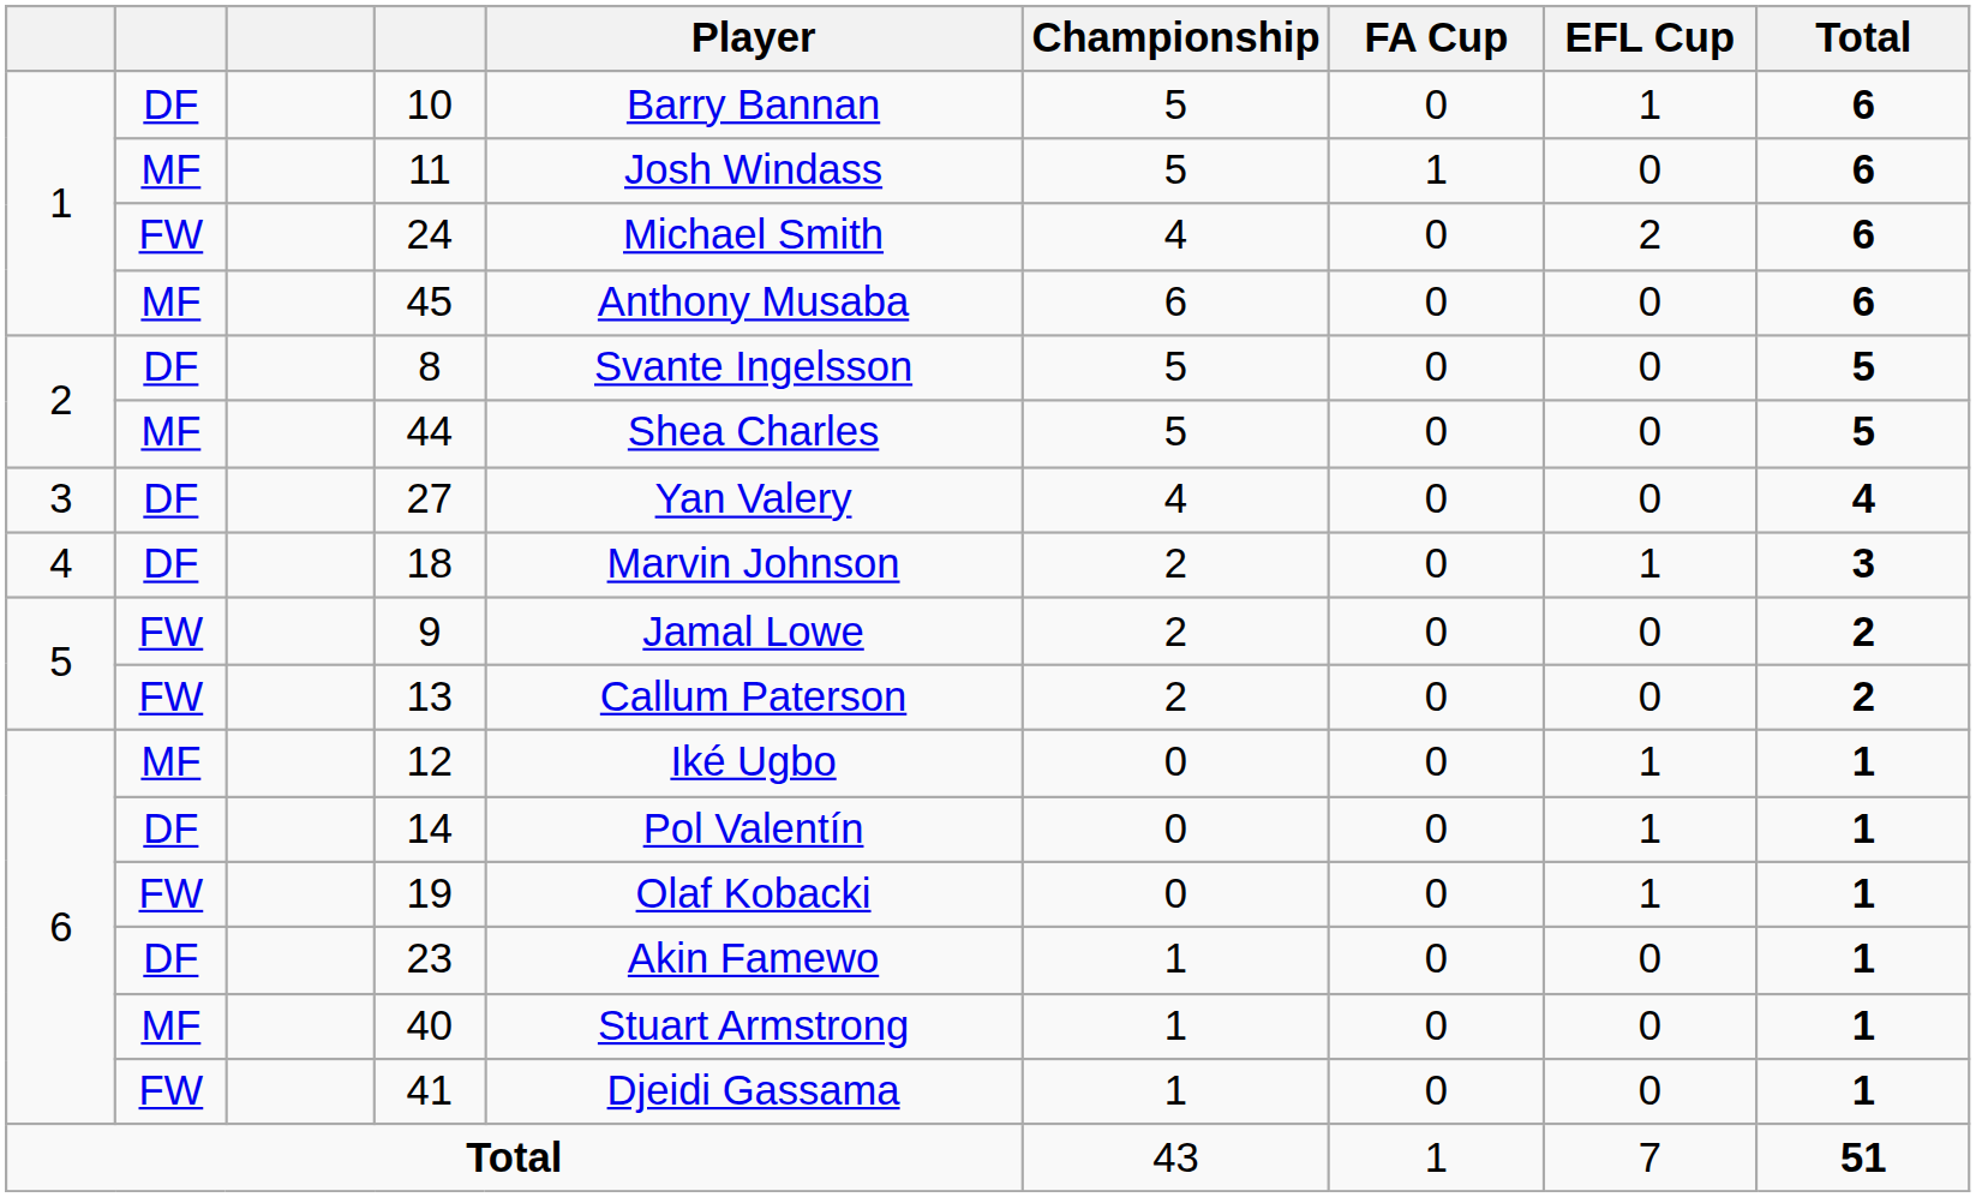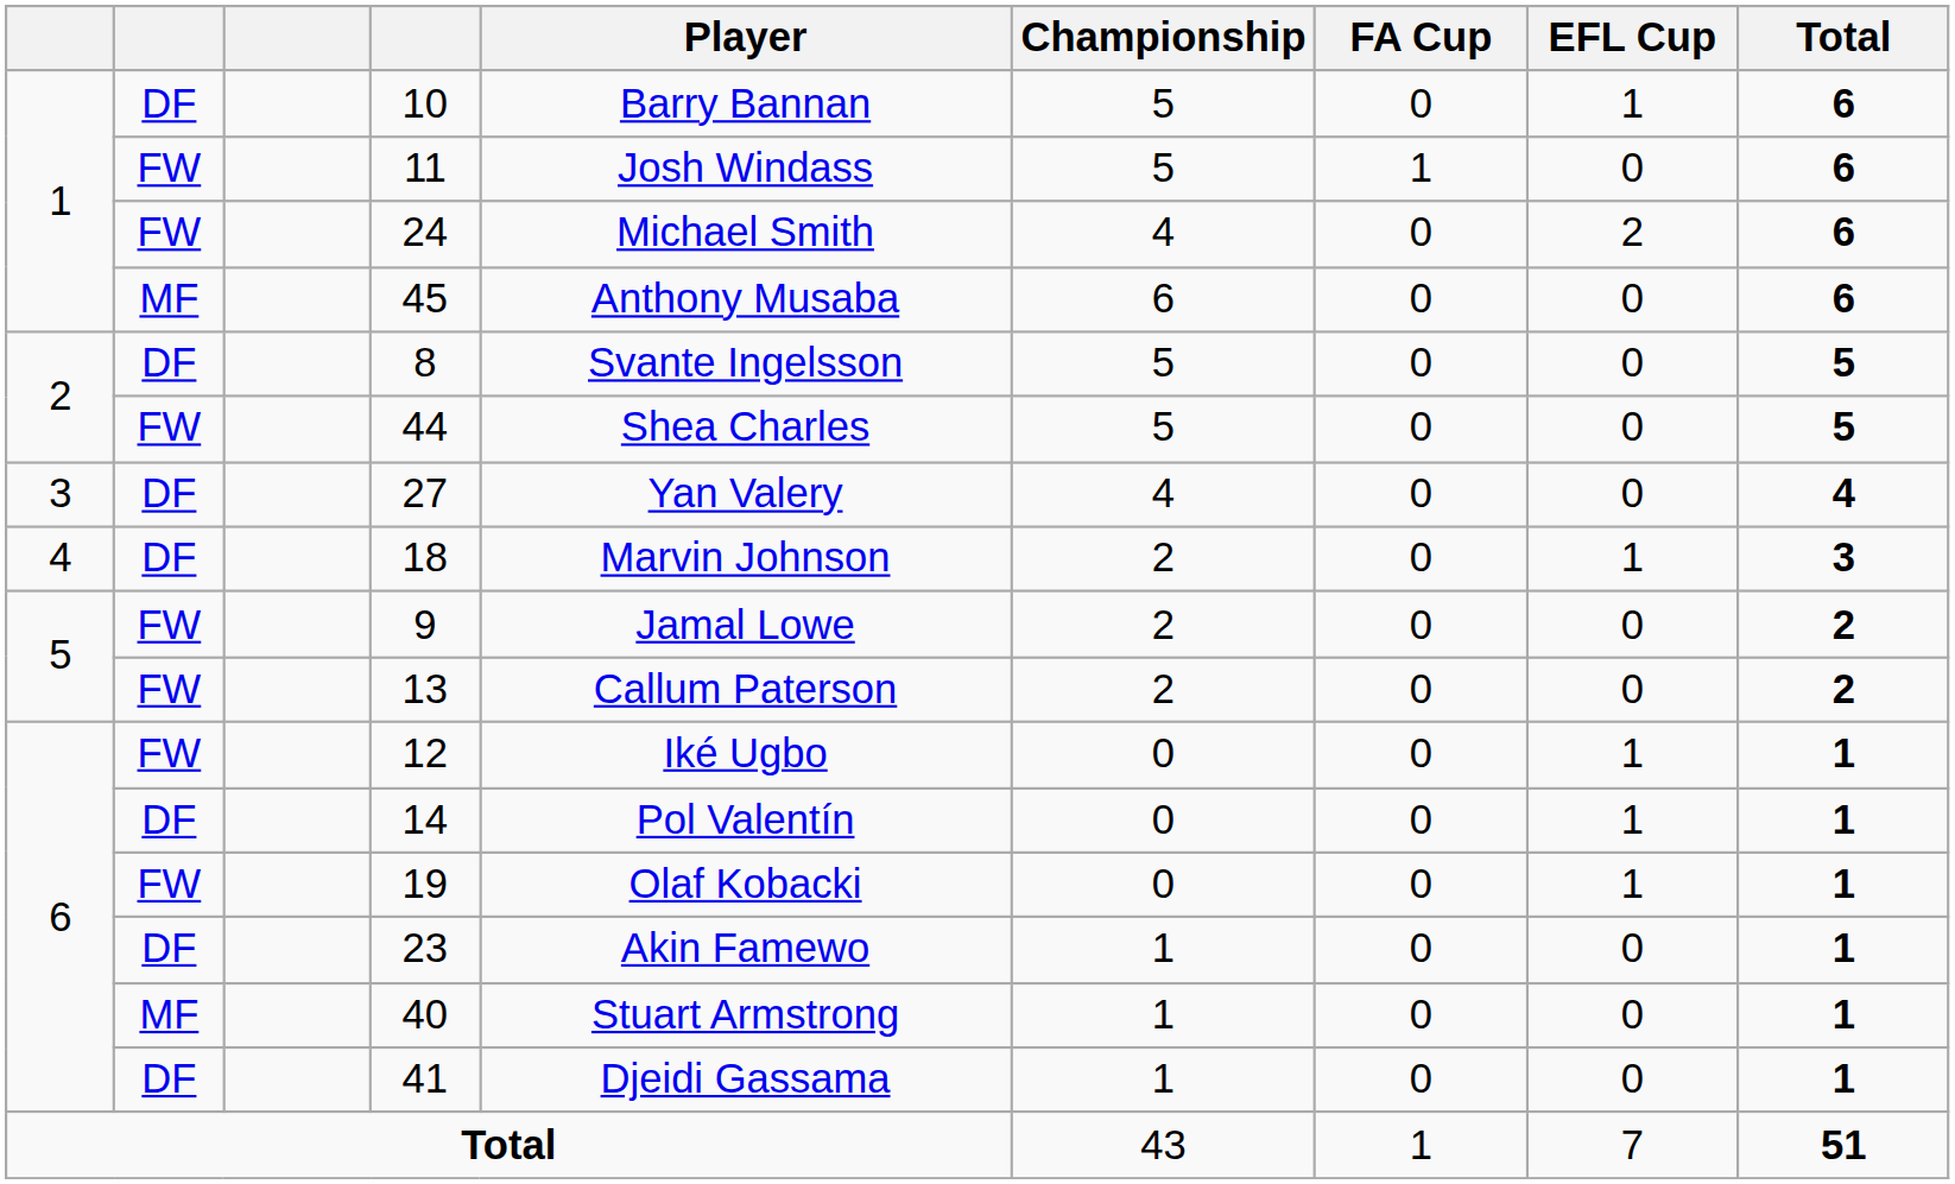 <table class="wikitable" style="text-align:center">
 <tr>
 <th style="width:35px"></th>
 <th style="width:35px"></th>
 <th style="width:50px"></th>
 <th style="width:35px"></th>
 <th style="width:200px">Player</th>
 <th style="width:75px">Championship</th>
 <th style="width:75px">FA Cup</th>
 <th style="width:75px">EFL Cup</th>
 <th style="width:75px">Total</th>
 </tr>
 <tr>
 <td rowspan=4>1</td>
 <td><a href='#'>DF</a></td>
 <td></td>
 <td>10</td>
 <td><a href='#'>Barry Bannan</a></td>
 <td>5</td>
 <td>0</td>
 <td>1</td>
 <td><strong>6</strong></td>
 </tr>
 <tr>
-<td><a href='#'>MF</a></td>
+<td><a href='#'>FW</a></td>
 <td></td>
 <td>11</td>
 <td><a href='#'>Josh Windass</a></td>
 <td>5</td>
 <td>1</td>
 <td>0</td>
 <td><strong>6</strong></td>
 </tr>
 <tr>
 <td><a href='#'>FW</a></td>
 <td></td>
 <td>24</td>
 <td><a href='#'>Michael Smith</a></td>
 <td>4</td>
 <td>0</td>
 <td>2</td>
 <td><strong>6</strong></td>
 </tr>
 <tr>
 <td><a href='#'>MF</a></td>
 <td></td>
 <td>45</td>
 <td><a href='#'>Anthony Musaba</a></td>
 <td>6</td>
 <td>0</td>
 <td>0</td>
 <td><strong>6</strong></td>
 </tr>
 <tr>
 <td rowspan=2>2</td>
 <td><a href='#'>DF</a></td>
 <td></td>
 <td>8</td>
 <td><a href='#'>Svante Ingelsson</a></td>
 <td>5</td>
 <td>0</td>
 <td>0</td>
 <td><strong>5</strong></td>
 </tr>
 <tr>
-<td><a href='#'>MF</a></td>
+<td><a href='#'>FW</a></td>
 <td></td>
 <td>44</td>
 <td><a href='#'>Shea Charles</a></td>
 <td>5</td>
 <td>0</td>
 <td>0</td>
 <td><strong>5</strong></td>
 </tr>
 <tr>
 <td rowspan=1>3</td>
 <td><a href='#'>DF</a></td>
 <td></td>
 <td>27</td>
 <td><a href='#'>Yan Valery</a></td>
 <td>4</td>
 <td>0</td>
 <td>0</td>
 <td><strong>4</strong></td>
 </tr>
 <tr>
 <td rowspan=1>4</td>
 <td><a href='#'>DF</a></td>
 <td></td>
 <td>18</td>
 <td><a href='#'>Marvin Johnson</a></td>
 <td>2</td>
 <td>0</td>
 <td>1</td>
 <td><strong>3</strong></td>
 </tr>
 <tr>
 <td rowspan=2>5</td>
 <td><a href='#'>FW</a></td>
 <td></td>
 <td>9</td>
 <td><a href='#'>Jamal Lowe</a></td>
 <td>2</td>
 <td>0</td>
 <td>0</td>
 <td><strong>2</strong></td>
 </tr>
 <tr>
 <td><a href='#'>FW</a></td>
 <td></td>
 <td>13</td>
 <td><a href='#'>Callum Paterson</a></td>
 <td>2</td>
 <td>0</td>
 <td>0</td>
 <td><strong>2</strong></td>
 </tr>
 <tr>
 <td rowspan=6>6</td>
-<td><a href='#'>MF</a></td>
+<td><a href='#'>FW</a></td>
 <td></td>
 <td>12</td>
 <td><a href='#'>Iké Ugbo</a></td>
 <td>0</td>
 <td>0</td>
 <td>1</td>
 <td><strong>1</strong></td>
 </tr>
 <tr>
 <td><a href='#'>DF</a></td>
 <td></td>
 <td>14</td>
 <td><a href='#'>Pol Valentín</a></td>
 <td>0</td>
 <td>0</td>
 <td>1</td>
 <td><strong>1</strong></td>
 </tr>
 <tr>
 <td><a href='#'>FW</a></td>
 <td></td>
 <td>19</td>
 <td><a href='#'>Olaf Kobacki</a></td>
 <td>0</td>
 <td>0</td>
 <td>1</td>
 <td><strong>1</strong></td>
 </tr>
 <tr>
 <td><a href='#'>DF</a></td>
 <td></td>
 <td>23</td>
 <td><a href='#'>Akin Famewo</a></td>
 <td>1</td>
 <td>0</td>
 <td>0</td>
 <td><strong>1</strong></td>
 </tr>
 <tr>
 <td><a href='#'>MF</a></td>
 <td></td>
 <td>40</td>
 <td><a href='#'>Stuart Armstrong</a></td>
 <td>1</td>
 <td>0</td>
 <td>0</td>
 <td><strong>1</strong></td>
 </tr>
 <tr>
-<td><a href='#'>FW</a></td>
+<td><a href='#'>DF</a></td>
 <td></td>
 <td>41</td>
 <td><a href='#'>Djeidi Gassama</a></td>
 <td>1</td>
 <td>0</td>
 <td>0</td>
 <td><strong>1</strong></td>
 </tr>
 <tr>
 <td colspan="5"><strong>Total</strong></td>
 <td>43</td>
 <td>1</td>
 <td>7</td>
 <td><strong>51</strong></td>
 </tr>
 </table>
